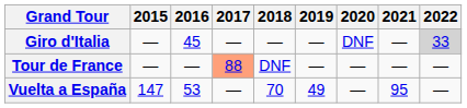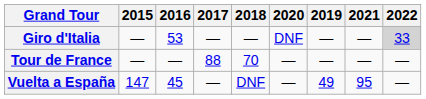 <table class="wikitable plainrowheaders">
 <tr>
 <th scope="col"><a href='#'>Grand Tour</a></th>
 <th scope="col">2015</th>
 <th scope="col">2016</th>
 <th scope="col">2017</th>
 <th scope="col">2018</th>
+<th scope="col">2020</th>
 <th scope="col">2019</th>
-<th scope="col">2020</th>
 <th scope="col">2021</th>
 <th scope="col">2022</th>
 </tr>
 <tr style="text-align:center;">
 <th scope="row"> <a href='#'>Giro d'Italia</a></th>
 <td>—</td>
-<td><a href='#'>45</a></td>
-<td>—</td>
+<td><a href='#'>53</a></td>
 <td>—</td>
 <td>—</td>
 <td><a href='#'>DNF</a></td>
+<td>—</td>
 <td>—</td>
 <td style="background: lightgrey;"><a href='#'>33</a></td>
 </tr>
 <tr style="text-align:center;">
 <th scope="row"> <a href='#'>Tour de France</a></th>
 <td>—</td>
 <td>—</td>
-<td style="background: lightsalmon;"><a href='#'>88</a></td>
-<td><a href='#'>DNF</a></td>
+<td><a href='#'>88</a></td>
+<td><a href='#'>70</a></td>
 <td>—</td>
 <td>—</td>
 <td>—</td>
 <td>—</td>
 </tr>
 <tr style="text-align:center;">
 <th scope="row"> <a href='#'>Vuelta a España</a></th>
 <td><a href='#'>147</a></td>
-<td><a href='#'>53</a></td>
+<td><a href='#'>45</a></td>
 <td>—</td>
-<td><a href='#'>70</a></td>
+<td><a href='#'>DNF</a></td>
+<td>—</td>
 <td><a href='#'>49</a></td>
-<td>—</td>
 <td><a href='#'>95</a></td>
 <td>—</td>
 </tr>
 </table>
